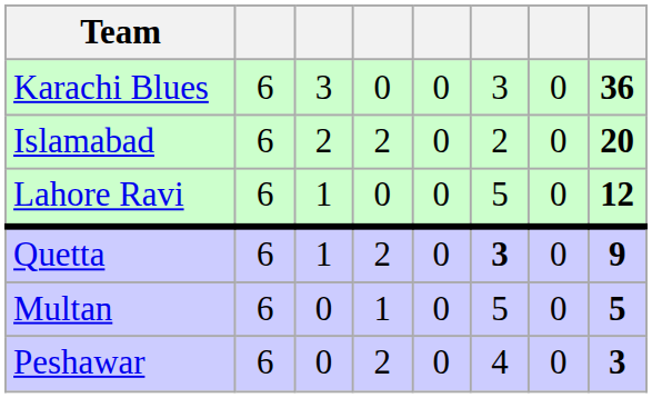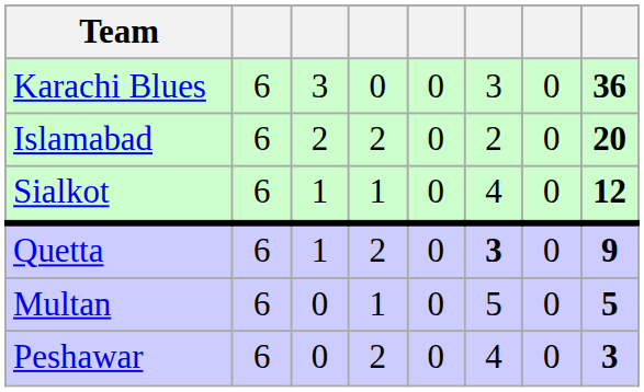 <table class="wikitable sortable" style="text-align: center">
 <tr>
 <th style="width:100px;">Team</th>
 <th style="width:20px;"></th>
 <th style="width:20px;"></th>
 <th style="width:20px;"></th>
 <th style="width:20px;"></th>
 <th style="width:20px;"></th>
 <th style="width:20px;"></th>
 <th style="width:20px;"></th>
 </tr>
 <tr bgcolor="#ccffcc">
 <td style="text-align:left"><a href='#'>Karachi Blues</a></td>
 <td>6</td>
 <td>3</td>
 <td>0</td>
 <td>0</td>
 <td>3</td>
 <td>0</td>
 <td><strong>36</strong></td>
 </tr>
 <tr bgcolor="#ccffcc">
 <td style="text-align:left"><a href='#'>Islamabad</a></td>
 <td>6</td>
 <td>2</td>
 <td>2</td>
 <td>0</td>
 <td>2</td>
 <td>0</td>
 <td><strong>20</strong></td>
 </tr>
 <tr bgcolor="#ccffcc">
-<td style="text-align:left"><a href='#'>Lahore Ravi</a></td>
+<td style="text-align:left"><a href='#'>Sialkot</a></td>
 <td>6</td>
 <td>1</td>
+<td>1</td>
 <td>0</td>
-<td>0</td>
-<td>5</td>
+<td>4</td>
 <td>0</td>
 <td><strong>12</strong></td>
 </tr>
 <tr bgcolor="#ccccff" style="border-top:solid #000000">
 <td style="text-align:left"><a href='#'>Quetta</a></td>
 <td>6</td>
 <td>1</td>
 <td>2</td>
 <td>0</td>
 <td><strong>3</strong></td>
 <td>0</td>
 <td><strong>9</strong></td>
 </tr>
 <tr bgcolor="#ccccff">
 <td style="text-align:left"><a href='#'>Multan</a></td>
 <td>6</td>
 <td>0</td>
 <td>1</td>
 <td>0</td>
 <td>5</td>
 <td>0</td>
 <td><strong>5</strong></td>
 </tr>
 <tr bgcolor="#ccccff">
 <td style="text-align:left"><a href='#'>Peshawar</a></td>
 <td>6</td>
 <td>0</td>
 <td>2</td>
 <td>0</td>
 <td>4</td>
 <td>0</td>
 <td><strong>3</strong></td>
 </tr>
 </table>
